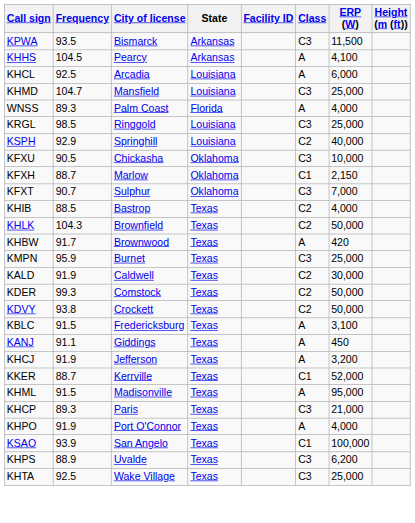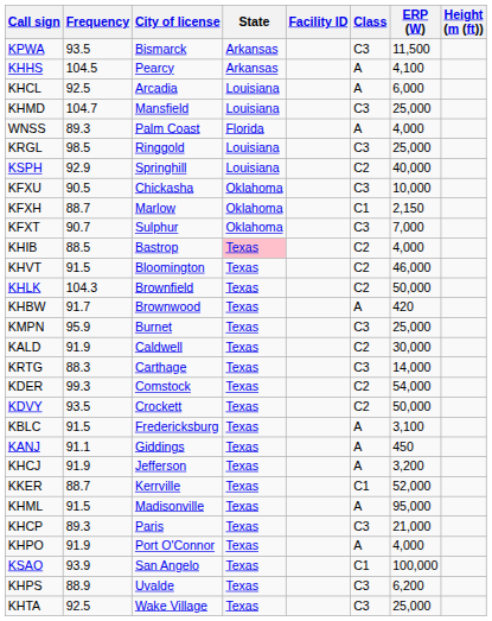 <table class="wikitable sortable">
 <tr>
 <th><a href='#'>Call sign</a></th>
 <th data-sort-type="number"><a href='#'>Frequency</a></th>
 <th><a href='#'>City of license</a></th>
 <th>State</th>
 <th ! data-sort-type="number"><a href='#'>Facility ID</a></th>
 <th><a href='#'>Class</a></th>
 <th data-sort-type="number"><a href='#'>ERP</a><br>(<a href='#'>W</a>)</th>
 <th data-sort-type="number"><a href='#'>Height</a><br>(<a href='#'>m</a> (<a href='#'>ft</a>))</th>
 </tr>
 <tr>
 <td><a href='#'>KPWA</a></td>
 <td>93.5</td>
 <td><a href='#'>Bismarck</a></td>
 <td><a href='#'>Arkansas</a></td>
 <td></td>
 <td>C3</td>
 <td>11,500</td>
 <td></td>
 </tr>
 <tr>
 <td><a href='#'>KHHS</a></td>
 <td>104.5</td>
 <td><a href='#'>Pearcy</a></td>
 <td><a href='#'>Arkansas</a></td>
 <td></td>
 <td>A</td>
 <td>4,100</td>
 <td></td>
 </tr>
 <tr>
 <td>KHCL</td>
 <td>92.5</td>
 <td><a href='#'>Arcadia</a></td>
 <td><a href='#'>Louisiana</a></td>
 <td></td>
 <td>A</td>
 <td>6,000</td>
 <td></td>
 </tr>
 <tr>
 <td>KHMD</td>
 <td>104.7</td>
 <td><a href='#'>Mansfield</a></td>
 <td><a href='#'>Louisiana</a></td>
 <td></td>
 <td>C3</td>
 <td>25,000</td>
 <td></td>
 </tr>
 <tr>
 <td>WNSS</td>
 <td>89.3</td>
 <td><a href='#'>Palm Coast</a></td>
 <td><a href='#'>Florida</a></td>
 <td></td>
 <td>A</td>
 <td>4,000</td>
 <td></td>
 </tr>
 <tr>
 <td>KRGL</td>
 <td>98.5</td>
 <td><a href='#'>Ringgold</a></td>
 <td><a href='#'>Louisiana</a></td>
 <td></td>
 <td>C3</td>
 <td>25,000</td>
 <td></td>
 </tr>
 <tr>
 <td><a href='#'>KSPH</a></td>
 <td>92.9</td>
 <td><a href='#'>Springhill</a></td>
 <td><a href='#'>Louisiana</a></td>
 <td></td>
 <td>C2</td>
 <td>40,000</td>
 <td></td>
 </tr>
 <tr>
 <td>KFXU</td>
 <td>90.5</td>
 <td><a href='#'>Chickasha</a></td>
 <td><a href='#'>Oklahoma</a></td>
 <td></td>
 <td>C3</td>
 <td>10,000</td>
 <td></td>
 </tr>
 <tr>
 <td>KFXH</td>
 <td>88.7</td>
 <td><a href='#'>Marlow</a></td>
 <td><a href='#'>Oklahoma</a></td>
 <td></td>
 <td>C1</td>
 <td>2,150</td>
 <td></td>
 </tr>
 <tr>
 <td>KFXT</td>
 <td>90.7</td>
 <td><a href='#'>Sulphur</a></td>
 <td><a href='#'>Oklahoma</a></td>
 <td></td>
 <td>C3</td>
 <td>7,000</td>
 <td></td>
 </tr>
 <tr>
 <td>KHIB</td>
 <td>88.5</td>
 <td><a href='#'>Bastrop</a></td>
+<td style="background: pink;"><a href='#'>Texas</a></td>
+<td></td>
+<td>C2</td>
+<td>4,000</td>
+<td></td>
+</tr>
+<tr>
+<td>KHVT</td>
+<td>91.5</td>
+<td><a href='#'>Bloomington</a></td>
 <td><a href='#'>Texas</a></td>
 <td></td>
 <td>C2</td>
-<td>4,000</td>
+<td>46,000</td>
 <td></td>
 </tr>
 <tr>
 <td><a href='#'>KHLK</a></td>
 <td>104.3</td>
 <td><a href='#'>Brownfield</a></td>
 <td><a href='#'>Texas</a></td>
 <td></td>
 <td>C2</td>
 <td>50,000</td>
 <td></td>
 </tr>
 <tr>
 <td>KHBW</td>
 <td>91.7</td>
 <td><a href='#'>Brownwood</a></td>
 <td><a href='#'>Texas</a></td>
 <td></td>
 <td>A</td>
 <td>420</td>
 <td></td>
 </tr>
 <tr>
 <td>KMPN</td>
 <td>95.9</td>
 <td><a href='#'>Burnet</a></td>
 <td><a href='#'>Texas</a></td>
 <td></td>
 <td>C3</td>
 <td>25,000</td>
 <td></td>
 </tr>
 <tr>
 <td>KALD</td>
 <td>91.9</td>
 <td><a href='#'>Caldwell</a></td>
 <td><a href='#'>Texas</a></td>
 <td></td>
 <td>C2</td>
 <td>30,000</td>
 <td></td>
 </tr>
 <tr>
+<td>KRTG</td>
+<td>88.3</td>
+<td><a href='#'>Carthage</a></td>
+<td><a href='#'>Texas</a></td>
+<td></td>
+<td>C3</td>
+<td>14,000</td>
+<td></td>
+</tr>
+<tr>
 <td>KDER</td>
 <td>99.3</td>
 <td><a href='#'>Comstock</a></td>
 <td><a href='#'>Texas</a></td>
 <td></td>
 <td>C2</td>
-<td>50,000</td>
+<td>54,000</td>
 <td></td>
 </tr>
 <tr>
 <td><a href='#'>KDVY</a></td>
-<td>93.8</td>
+<td>93.5</td>
 <td><a href='#'>Crockett</a></td>
 <td><a href='#'>Texas</a></td>
 <td></td>
 <td>C2</td>
 <td>50,000</td>
 <td></td>
 </tr>
 <tr>
 <td>KBLC</td>
 <td>91.5</td>
 <td><a href='#'>Fredericksburg</a></td>
 <td><a href='#'>Texas</a></td>
 <td></td>
 <td>A</td>
 <td>3,100</td>
 <td></td>
 </tr>
 <tr>
 <td><a href='#'>KANJ</a></td>
 <td>91.1</td>
 <td><a href='#'>Giddings</a></td>
 <td><a href='#'>Texas</a></td>
 <td></td>
 <td>A</td>
 <td>450</td>
 <td></td>
 </tr>
 <tr>
 <td>KHCJ</td>
 <td>91.9</td>
 <td><a href='#'>Jefferson</a></td>
 <td><a href='#'>Texas</a></td>
 <td></td>
 <td>A</td>
 <td>3,200</td>
 <td></td>
 </tr>
 <tr>
 <td>KKER</td>
 <td>88.7</td>
 <td><a href='#'>Kerrville</a></td>
 <td><a href='#'>Texas</a></td>
 <td></td>
 <td>C1</td>
 <td>52,000</td>
 <td></td>
 </tr>
 <tr>
 <td>KHML</td>
 <td>91.5</td>
 <td><a href='#'>Madisonville</a></td>
 <td><a href='#'>Texas</a></td>
 <td></td>
 <td>A</td>
 <td>95,000</td>
 <td></td>
 </tr>
 <tr>
 <td>KHCP</td>
 <td>89.3</td>
 <td><a href='#'>Paris</a></td>
 <td><a href='#'>Texas</a></td>
 <td></td>
 <td>C3</td>
 <td>21,000</td>
 <td></td>
 </tr>
 <tr>
 <td>KHPO</td>
 <td>91.9</td>
 <td><a href='#'>Port O'Connor</a></td>
 <td><a href='#'>Texas</a></td>
 <td></td>
 <td>A</td>
 <td>4,000</td>
 <td></td>
 </tr>
 <tr>
 <td><a href='#'>KSAO</a></td>
 <td>93.9</td>
 <td><a href='#'>San Angelo</a></td>
 <td><a href='#'>Texas</a></td>
 <td></td>
 <td>C1</td>
 <td>100,000</td>
 <td></td>
 </tr>
 <tr>
 <td>KHPS</td>
 <td>88.9</td>
 <td><a href='#'>Uvalde</a></td>
 <td><a href='#'>Texas</a></td>
 <td></td>
 <td>C3</td>
 <td>6,200</td>
 <td></td>
 </tr>
 <tr>
 <td>KHTA</td>
 <td>92.5</td>
 <td><a href='#'>Wake Village</a></td>
 <td><a href='#'>Texas</a></td>
 <td></td>
 <td>C3</td>
 <td>25,000</td>
 <td></td>
 </tr>
 </table>
